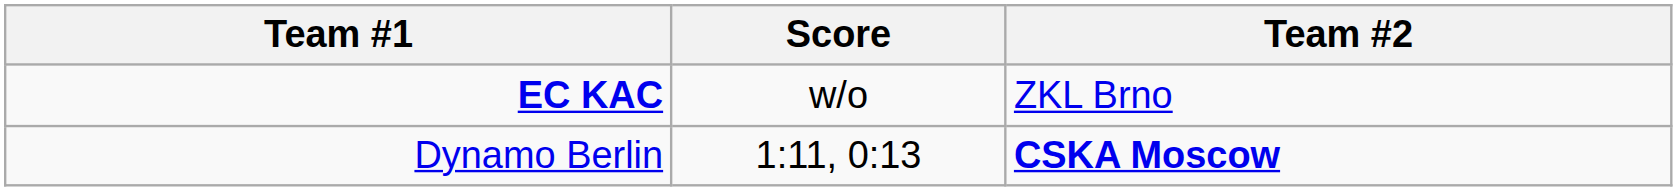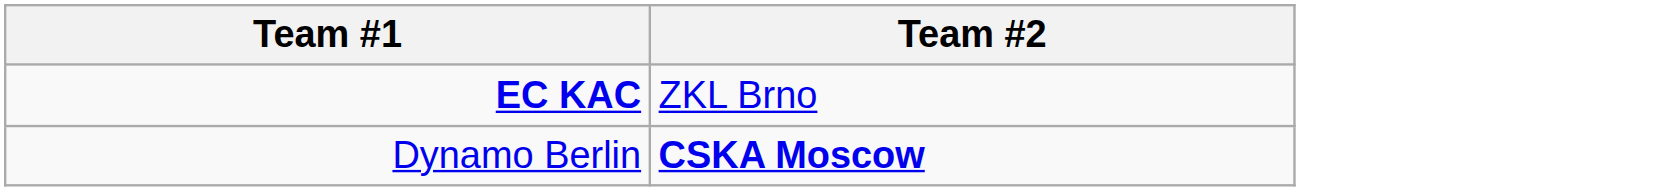 <table class="wikitable" style="text-align: center;">
 <tr>
 <th width=22%>Team #1</th>
-<th width=11%>Score</th>
 <th width=22%>Team #2</th>
 </tr>
 <tr>
 <td style="text-align: right;"><strong><a href='#'>EC KAC</a></strong> </td>
-<td>w/o</td>
 <td style="text-align: left;"> <a href='#'>ZKL Brno</a></td>
 </tr>
 <tr>
 <td style="text-align: right;"><a href='#'>Dynamo Berlin</a> </td>
-<td>1:11, 0:13</td>
 <td style="text-align: left;"> <strong><a href='#'>CSKA Moscow</a></strong></td>
 </tr>
 </table>
